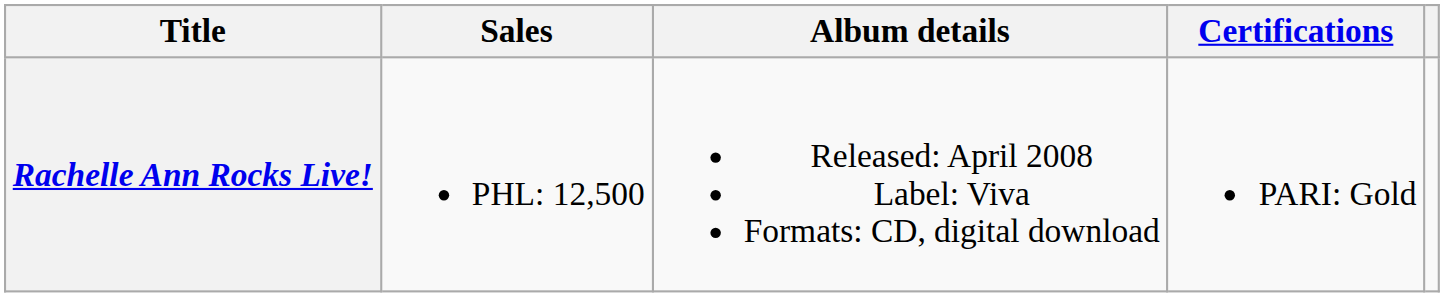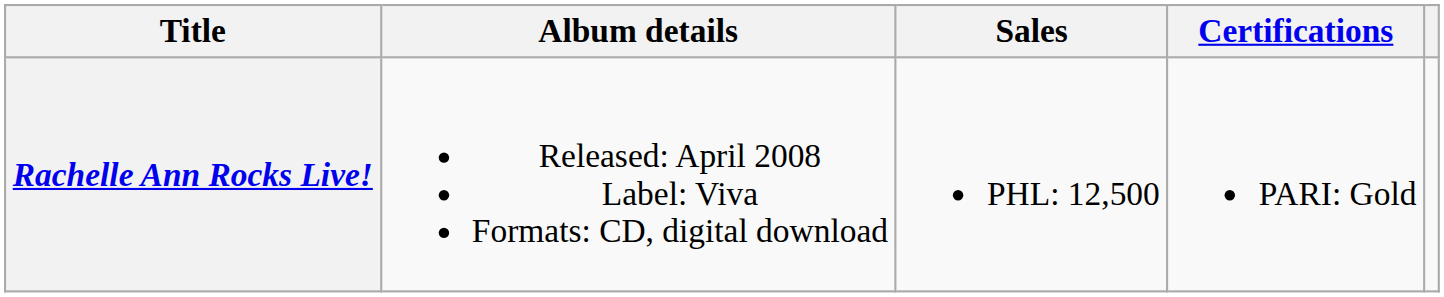 <table class="wikitable plainrowheaders" style="text-align:center;">
 <tr>
 <th scope="col">Title</th>
+<th scope="col">Album details</th>
 <th scope="col">Sales</th>
-<th scope="col">Album details</th>
 <th scope="col"><a href='#'>Certifications</a></th>
 <th scope="col"></th>
 </tr>
 <tr>
 <th scope="row"><em><a href='#'>Rachelle Ann Rocks Live!</a></em></th>
+<td><br><ul><li>Released: April 2008</li><li>Label: Viva</li><li>Formats: CD, digital download</li></ul></td>
 <td><br><ul><li>PHL: 12,500</li></ul></td>
-<td><br><ul><li>Released: April 2008</li><li>Label: Viva</li><li>Formats: CD, digital download</li></ul></td>
 <td><br><ul><li>PARI: Gold</li></ul></td>
 <td></td>
 </tr>
 </table>
